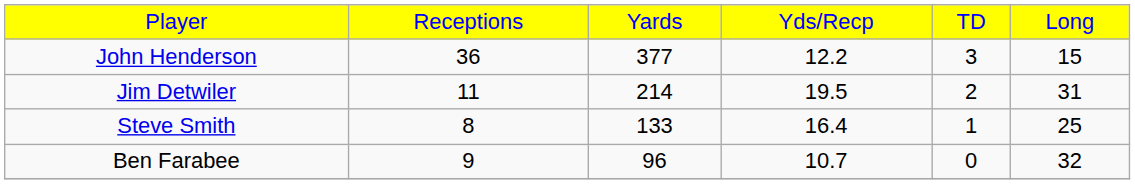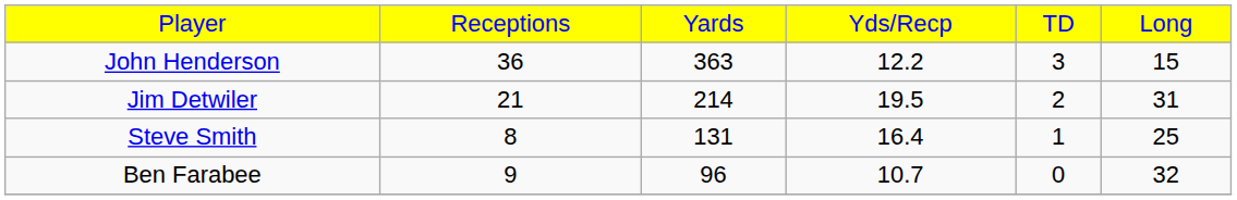 <table class="wikitable" width="65%">
 <tr align="center"  style="background:yellow;color:blue;">
 <td>Player</td>
 <td>Receptions</td>
 <td>Yards</td>
 <td>Yds/Recp</td>
 <td>TD</td>
 <td>Long</td>
 </tr>
 <tr align="center" bgcolor="">
 <td><a href='#'>John Henderson</a></td>
 <td>36</td>
-<td>377</td>
+<td>363</td>
 <td>12.2</td>
 <td>3</td>
 <td>15</td>
 </tr>
 <tr align="center" bgcolor="">
 <td><a href='#'>Jim Detwiler</a></td>
-<td>11</td>
+<td>21</td>
 <td>214</td>
 <td>19.5</td>
 <td>2</td>
 <td>31</td>
 </tr>
 <tr align="center" bgcolor="">
 <td><a href='#'>Steve Smith</a></td>
 <td>8</td>
-<td>133</td>
+<td>131</td>
 <td>16.4</td>
 <td>1</td>
 <td>25</td>
 </tr>
 <tr align="center" bgcolor="">
 <td>Ben Farabee</td>
 <td>9</td>
 <td>96</td>
 <td>10.7</td>
 <td>0</td>
 <td>32</td>
 </tr>
 <tr>
 </tr>
 </table>
